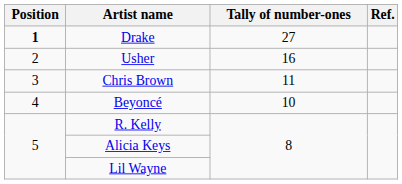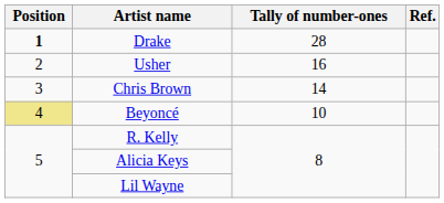 <table class="wikitable sortable plainrowheaders" style="text-align:center;">
 <tr>
 <th scope="col" style="width:4em;" class="unsortable">Position</th>
 <th scope="col" style="width:10em;">Artist name</th>
 <th scope="col" style="width:11em;" class="unsortable">Tally of number-ones</th>
 <th scope="col" class="unsortable">Ref.</th>
 </tr>
 <tr>
 <td><strong>1</strong></td>
 <td><a href='#'>Drake</a></td>
-<td>27</td>
+<td>28</td>
 <td></td>
 </tr>
 <tr>
 <td>2</td>
 <td><a href='#'>Usher</a></td>
 <td>16</td>
 <td></td>
 </tr>
 <tr>
 <td>3</td>
 <td><a href='#'>Chris Brown</a></td>
-<td>11</td>
+<td>14</td>
 <td></td>
 </tr>
 <tr>
-<td>4</td>
+<td style="background: khaki;">4</td>
 <td><a href='#'>Beyoncé</a></td>
 <td>10</td>
 <td></td>
 </tr>
 <tr>
 <td rowspan="3">5</td>
 <td><a href='#'>R. Kelly</a></td>
 <td rowspan="3">8</td>
 <td rowspan="3"><br></td>
 </tr>
 <tr>
 <td><a href='#'>Alicia Keys</a></td>
 </tr>
 <tr>
 <td><a href='#'>Lil Wayne</a></td>
 </tr>
 </table>
